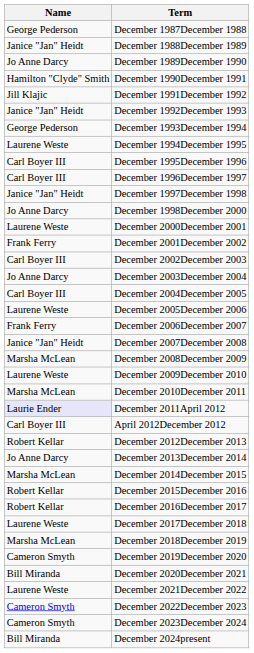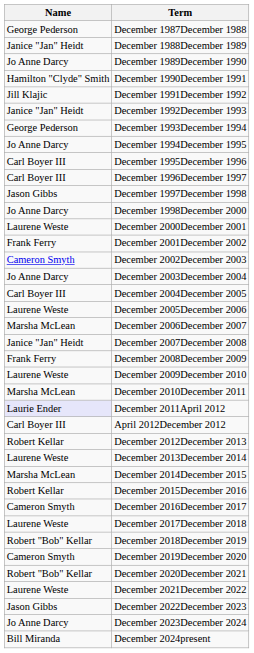 <table class="wikitable sortable collapsible">
 <tr>
 <th>Name</th>
 <th>Term</th>
 </tr>
 <tr>
 <td>George Pederson</td>
 <td>December 1987December 1988</td>
 </tr>
 <tr>
 <td>Janice "Jan" Heidt</td>
 <td>December 1988December 1989</td>
 </tr>
 <tr>
 <td>Jo Anne Darcy</td>
 <td>December 1989December 1990</td>
 </tr>
 <tr>
 <td>Hamilton "Clyde" Smith</td>
 <td>December 1990December 1991</td>
 </tr>
 <tr>
 <td>Jill Klajic</td>
 <td>December 1991December 1992</td>
 </tr>
 <tr>
 <td>Janice "Jan" Heidt</td>
 <td>December 1992December 1993</td>
 </tr>
 <tr>
 <td>George Pederson</td>
 <td>December 1993December 1994</td>
 </tr>
 <tr>
-<td>Laurene Weste</td>
+<td>Jo Anne Darcy</td>
 <td>December 1994December 1995</td>
 </tr>
 <tr>
 <td>Carl Boyer III</td>
 <td>December 1995December 1996</td>
 </tr>
 <tr>
 <td>Carl Boyer III</td>
 <td>December 1996December 1997</td>
 </tr>
 <tr>
-<td>Janice "Jan" Heidt</td>
+<td>Jason Gibbs</td>
 <td>December 1997December 1998</td>
 </tr>
 <tr>
 <td>Jo Anne Darcy</td>
 <td>December 1998December 2000</td>
 </tr>
 <tr>
 <td>Laurene Weste</td>
 <td>December 2000December 2001</td>
 </tr>
 <tr>
 <td>Frank Ferry</td>
 <td>December 2001December 2002</td>
 </tr>
 <tr>
-<td>Carl Boyer III</td>
+<td><a href='#'>Cameron Smyth</a></td>
 <td>December 2002December 2003</td>
 </tr>
 <tr>
 <td>Jo Anne Darcy</td>
 <td>December 2003December 2004</td>
 </tr>
 <tr>
 <td>Carl Boyer III</td>
 <td>December 2004December 2005</td>
 </tr>
 <tr>
 <td>Laurene Weste</td>
 <td>December 2005December 2006</td>
 </tr>
 <tr>
-<td>Frank Ferry</td>
+<td>Marsha McLean</td>
 <td>December 2006December 2007</td>
 </tr>
 <tr>
 <td>Janice "Jan" Heidt</td>
 <td>December 2007December 2008</td>
 </tr>
 <tr>
-<td>Marsha McLean</td>
+<td>Frank Ferry</td>
 <td>December 2008December 2009</td>
 </tr>
 <tr>
 <td>Laurene Weste</td>
 <td>December 2009December 2010</td>
 </tr>
 <tr>
 <td>Marsha McLean</td>
 <td>December 2010December 2011</td>
 </tr>
 <tr>
 <td style="background: lavender;">Laurie Ender</td>
 <td>December 2011April 2012</td>
 </tr>
 <tr>
 <td>Carl Boyer III</td>
 <td>April 2012December 2012</td>
 </tr>
 <tr>
 <td>Robert Kellar</td>
 <td>December 2012December 2013</td>
 </tr>
 <tr>
-<td>Jo Anne Darcy</td>
+<td>Laurene Weste</td>
 <td>December 2013December 2014</td>
 </tr>
 <tr>
 <td>Marsha McLean</td>
 <td>December 2014December 2015</td>
 </tr>
 <tr>
 <td>Robert Kellar</td>
 <td>December 2015December 2016</td>
 </tr>
 <tr>
-<td>Robert Kellar</td>
+<td>Cameron Smyth</td>
 <td>December 2016December 2017</td>
 </tr>
 <tr>
 <td>Laurene Weste</td>
 <td>December 2017December 2018</td>
 </tr>
 <tr>
-<td>Marsha McLean</td>
+<td>Robert "Bob" Kellar</td>
 <td>December 2018December 2019</td>
 </tr>
 <tr>
 <td>Cameron Smyth</td>
 <td>December 2019December 2020</td>
 </tr>
 <tr>
-<td>Bill Miranda</td>
+<td>Robert "Bob" Kellar</td>
 <td>December 2020December 2021</td>
 </tr>
 <tr>
 <td>Laurene Weste</td>
 <td>December 2021December 2022</td>
 </tr>
 <tr>
-<td><a href='#'>Cameron Smyth</a></td>
+<td>Jason Gibbs</td>
 <td>December 2022December 2023</td>
 </tr>
 <tr>
-<td>Cameron Smyth</td>
+<td>Jo Anne Darcy</td>
 <td>December 2023December 2024</td>
 </tr>
 <tr>
 <td>Bill Miranda</td>
 <td>December 2024present</td>
 </tr>
 </table>
